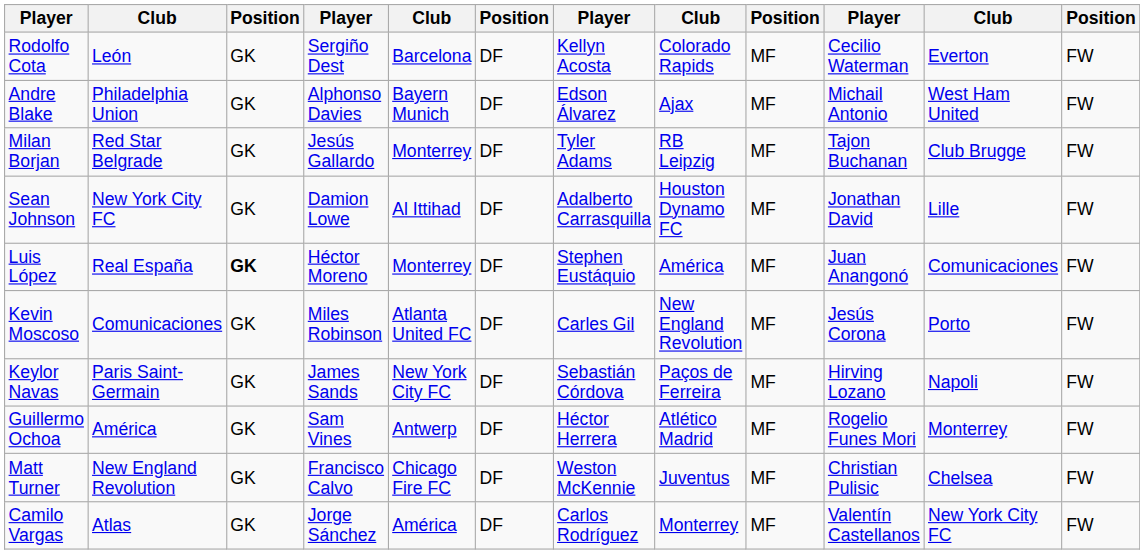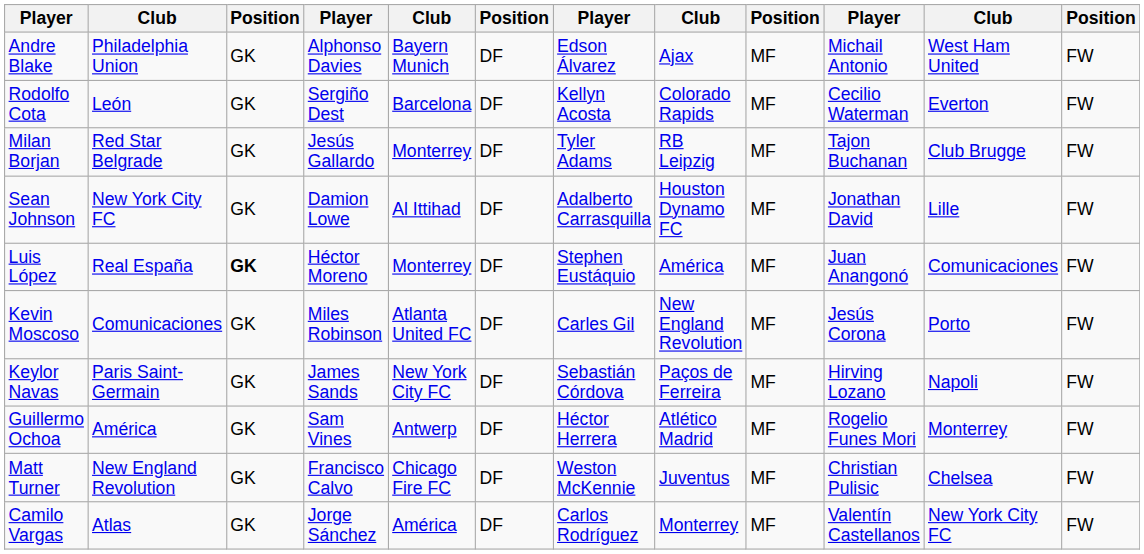 <table class="wikitable">
 <tr>
 <th>Player</th>
 <th>Club</th>
 <th>Position</th>
 <th>Player</th>
 <th>Club</th>
 <th>Position</th>
 <th>Player</th>
 <th>Club</th>
 <th>Position</th>
 <th>Player</th>
 <th>Club</th>
 <th>Position</th>
 </tr>
 <tr>
+<td> <a href='#'>Andre Blake</a></td>
+<td> <a href='#'>Philadelphia Union</a></td>
+<td>GK</td>
+<td> <a href='#'>Alphonso Davies</a></td>
+<td> <a href='#'>Bayern Munich</a></td>
+<td>DF</td>
+<td> <a href='#'>Edson Álvarez</a></td>
+<td> <a href='#'>Ajax</a></td>
+<td>MF</td>
+<td> <a href='#'>Michail Antonio</a></td>
+<td> <a href='#'>West Ham United</a></td>
+<td>FW</td>
+</tr>
+<tr>
 <td> <a href='#'>Rodolfo Cota</a></td>
 <td> <a href='#'>León</a></td>
 <td>GK</td>
 <td> <a href='#'>Sergiño Dest</a></td>
 <td> <a href='#'>Barcelona</a></td>
 <td>DF</td>
 <td> <a href='#'>Kellyn Acosta</a></td>
 <td> <a href='#'>Colorado Rapids</a></td>
 <td>MF</td>
 <td> <a href='#'>Cecilio Waterman</a></td>
 <td> <a href='#'>Everton</a></td>
-<td>FW</td>
-</tr>
-<tr>
-<td> <a href='#'>Andre Blake</a></td>
-<td> <a href='#'>Philadelphia Union</a></td>
-<td>GK</td>
-<td> <a href='#'>Alphonso Davies</a></td>
-<td> <a href='#'>Bayern Munich</a></td>
-<td>DF</td>
-<td> <a href='#'>Edson Álvarez</a></td>
-<td> <a href='#'>Ajax</a></td>
-<td>MF</td>
-<td> <a href='#'>Michail Antonio</a></td>
-<td> <a href='#'>West Ham United</a></td>
 <td>FW</td>
 </tr>
 <tr>
 <td> <a href='#'>Milan Borjan</a></td>
 <td> <a href='#'>Red Star Belgrade</a></td>
 <td>GK</td>
 <td> <a href='#'>Jesús Gallardo</a></td>
 <td> <a href='#'>Monterrey</a></td>
 <td>DF</td>
 <td> <a href='#'>Tyler Adams</a></td>
 <td> <a href='#'>RB Leipzig</a></td>
 <td>MF</td>
 <td> <a href='#'>Tajon Buchanan</a></td>
 <td> <a href='#'>Club Brugge</a></td>
 <td>FW</td>
 </tr>
 <tr>
 <td> <a href='#'>Sean Johnson</a></td>
 <td> <a href='#'>New York City FC</a></td>
 <td>GK</td>
 <td> <a href='#'>Damion Lowe</a></td>
 <td> <a href='#'>Al Ittihad</a></td>
 <td>DF</td>
 <td> <a href='#'>Adalberto Carrasquilla</a></td>
 <td> <a href='#'>Houston Dynamo FC</a></td>
 <td>MF</td>
 <td> <a href='#'>Jonathan David</a></td>
 <td> <a href='#'>Lille</a></td>
 <td>FW</td>
 </tr>
 <tr>
 <td> <a href='#'>Luis López</a></td>
 <td> <a href='#'>Real España</a></td>
 <td><strong>GK</strong></td>
 <td> <a href='#'>Héctor Moreno</a></td>
 <td> <a href='#'>Monterrey</a></td>
 <td>DF</td>
 <td> <a href='#'>Stephen Eustáquio</a></td>
 <td> <a href='#'>América</a></td>
 <td>MF</td>
 <td> <a href='#'>Juan Anangonó</a></td>
 <td> <a href='#'>Comunicaciones</a></td>
 <td>FW</td>
 </tr>
 <tr>
 <td> <a href='#'>Kevin Moscoso</a></td>
 <td> <a href='#'>Comunicaciones</a></td>
 <td>GK</td>
 <td> <a href='#'>Miles Robinson</a></td>
 <td> <a href='#'>Atlanta United FC</a></td>
 <td>DF</td>
 <td> <a href='#'>Carles Gil</a></td>
 <td> <a href='#'>New England Revolution</a></td>
 <td>MF</td>
 <td> <a href='#'>Jesús Corona</a></td>
 <td> <a href='#'>Porto</a></td>
 <td>FW</td>
 </tr>
 <tr>
 <td> <a href='#'>Keylor Navas</a></td>
 <td> <a href='#'>Paris Saint-Germain</a></td>
 <td>GK</td>
 <td> <a href='#'>James Sands</a></td>
 <td> <a href='#'>New York City FC</a></td>
 <td>DF</td>
 <td> <a href='#'>Sebastián Córdova</a></td>
 <td> <a href='#'>Paços de Ferreira</a></td>
 <td>MF</td>
 <td> <a href='#'>Hirving Lozano</a></td>
 <td> <a href='#'>Napoli</a></td>
 <td>FW</td>
 </tr>
 <tr>
 <td> <a href='#'>Guillermo Ochoa</a></td>
 <td> <a href='#'>América</a></td>
 <td>GK</td>
 <td> <a href='#'>Sam Vines</a></td>
 <td> <a href='#'>Antwerp</a></td>
 <td>DF</td>
 <td> <a href='#'>Héctor Herrera</a></td>
 <td> <a href='#'>Atlético Madrid</a></td>
 <td>MF</td>
 <td> <a href='#'>Rogelio Funes Mori</a></td>
 <td> <a href='#'>Monterrey</a></td>
 <td>FW</td>
 </tr>
 <tr>
 <td> <a href='#'>Matt Turner</a></td>
 <td> <a href='#'>New England Revolution</a></td>
 <td>GK</td>
 <td> <a href='#'>Francisco Calvo</a></td>
 <td> <a href='#'>Chicago Fire FC</a></td>
 <td>DF</td>
 <td> <a href='#'>Weston McKennie</a></td>
 <td> <a href='#'>Juventus</a></td>
 <td>MF</td>
 <td> <a href='#'>Christian Pulisic</a></td>
 <td> <a href='#'>Chelsea</a></td>
 <td>FW</td>
 </tr>
 <tr>
 <td> <a href='#'>Camilo Vargas</a></td>
 <td> <a href='#'>Atlas</a></td>
 <td>GK</td>
 <td> <a href='#'>Jorge Sánchez</a></td>
 <td> <a href='#'>América</a></td>
 <td>DF</td>
 <td> <a href='#'>Carlos Rodríguez</a></td>
 <td> <a href='#'>Monterrey</a></td>
 <td>MF</td>
 <td> <a href='#'>Valentín Castellanos</a></td>
 <td> <a href='#'>New York City FC</a></td>
 <td>FW</td>
 </tr>
 </table>
